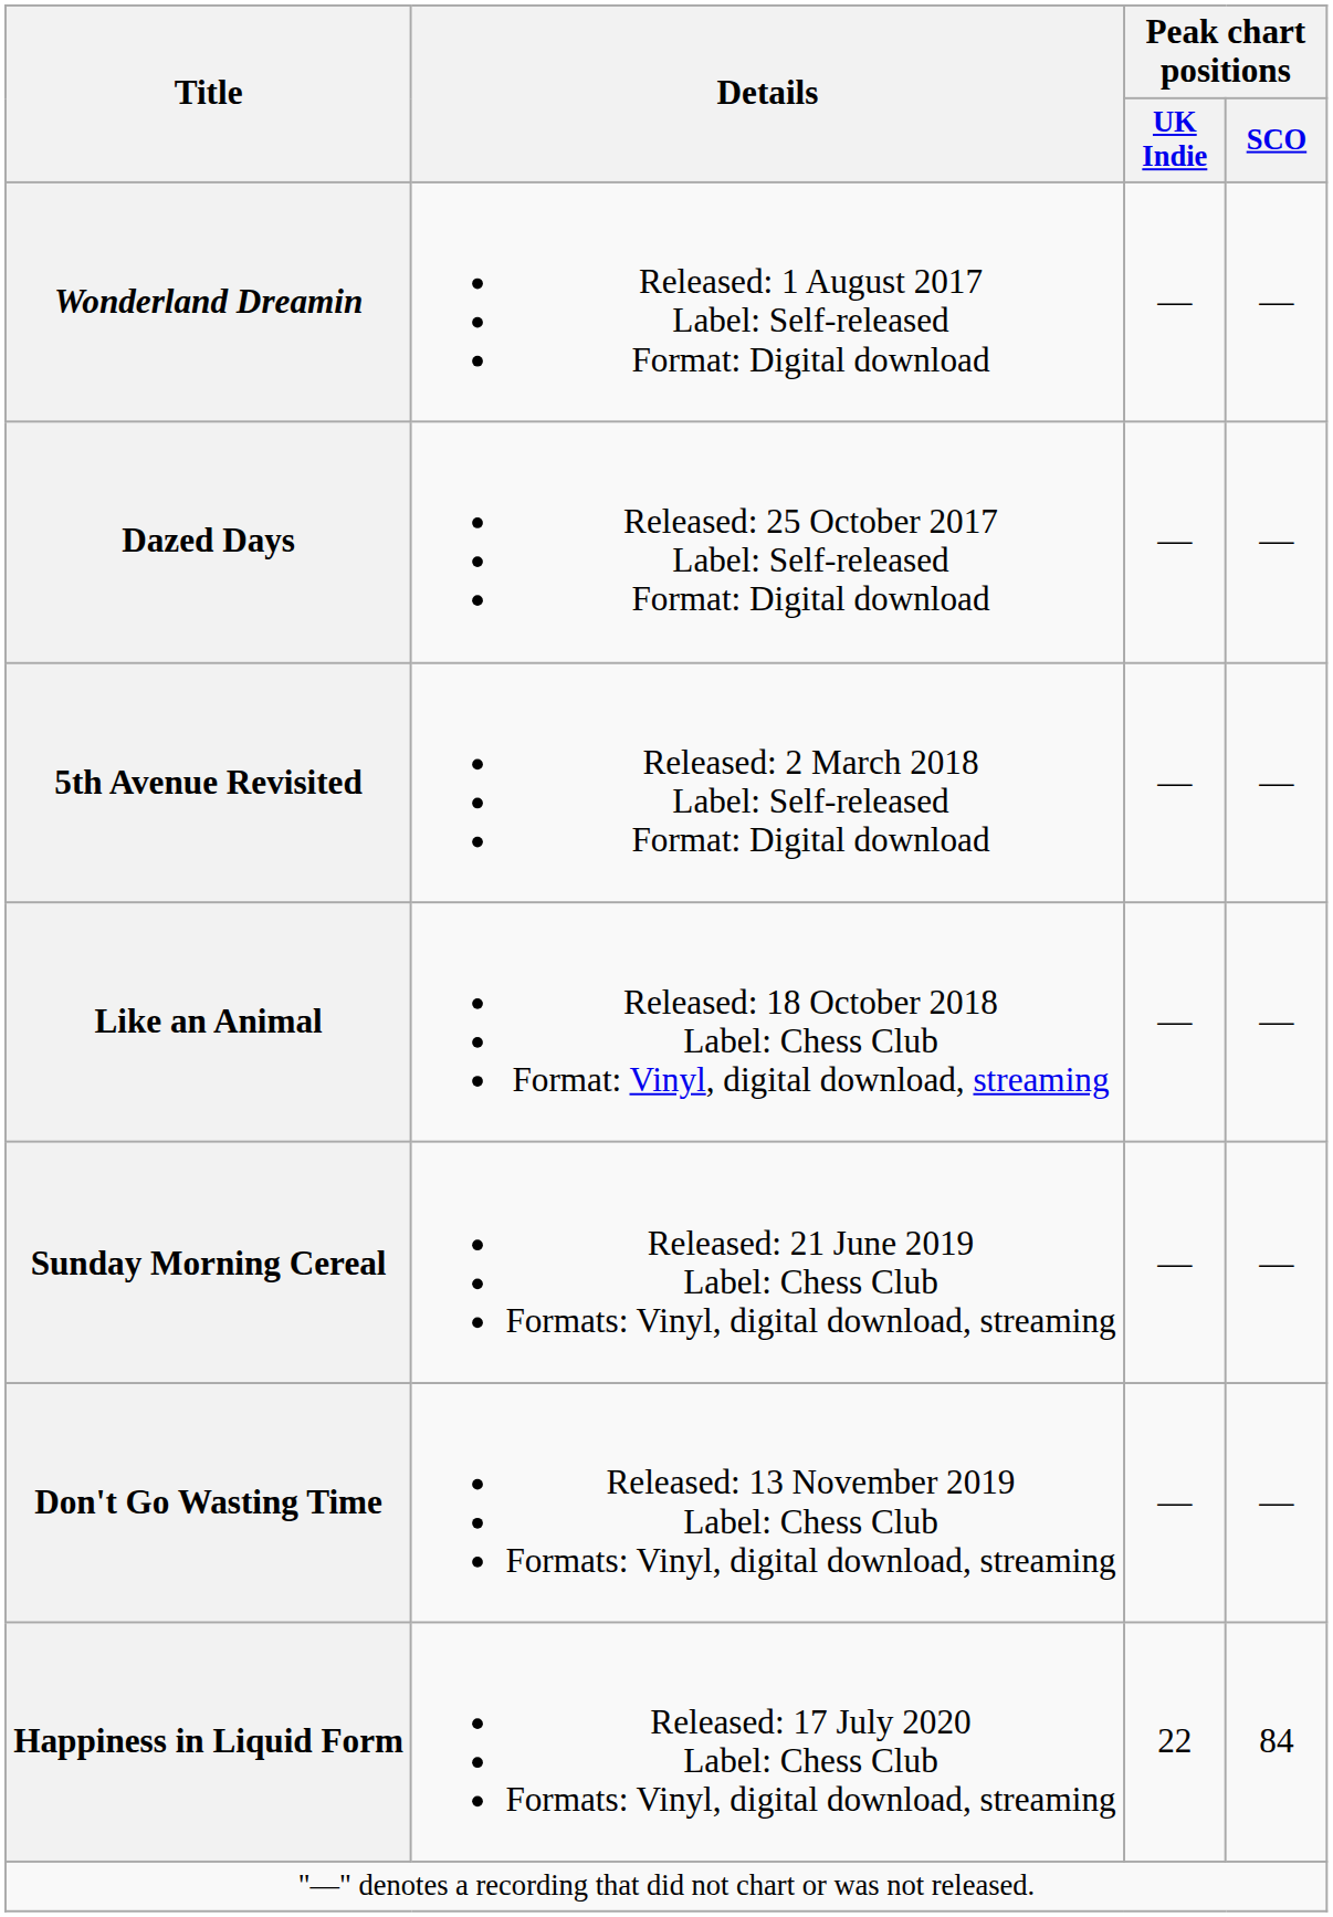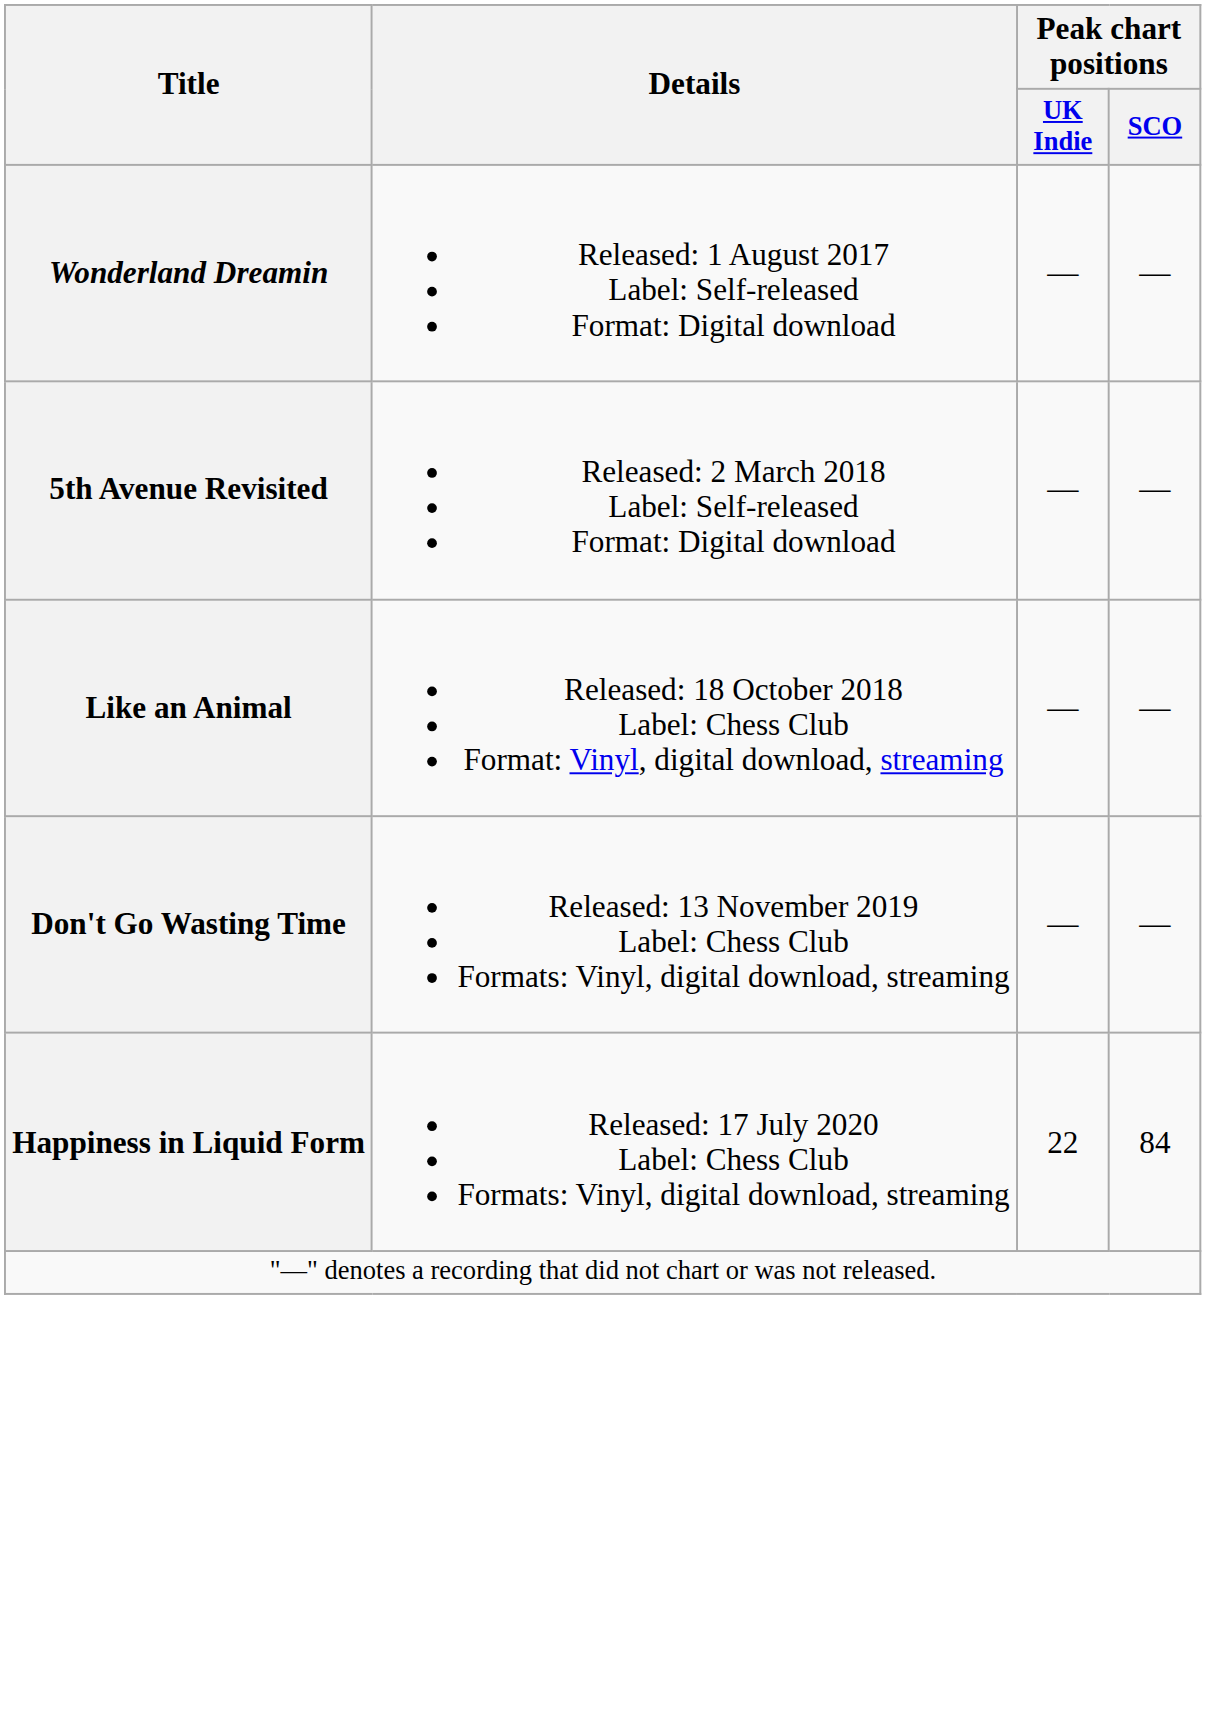 <table class="wikitable plainrowheaders" style="text-align:center;">
 <tr>
 <th scope="col" rowspan="2">Title</th>
 <th scope="col" rowspan="2">Details</th>
 <th scope="col" colspan="2">Peak chart<br>positions</th>
 </tr>
 <tr>
 <th scope="col" style="width:3em;font-size:85%;"><a href='#'>UK<br>Indie</a><br></th>
 <th scope="col" style="width:3em;font-size:85%;"><a href='#'>SCO</a><br></th>
 </tr>
 <tr>
 <th scope="row"><em>Wonderland Dreamin<strong></th>
 <td><br><ul><li>Released: 1 August 2017</li><li>Label: Self-released</li><li>Format: Digital download</li></ul></td>
 <td>—</td>
 <td>—</td>
 </tr>
 <tr>
-<th scope="row"></em>Dazed Days<em></th>
-<td><br><ul><li>Released: 25 October 2017</li><li>Label: Self-released</li><li>Format: Digital download</li></ul></td>
-<td>—</td>
-<td>—</td>
-</tr>
-<tr>
 <th scope="row"></em>5th Avenue Revisited<em></th>
 <td><br><ul><li>Released: 2 March 2018</li><li>Label: Self-released</li><li>Format: Digital download</li></ul></td>
 <td>—</td>
 <td>—</td>
 </tr>
 <tr>
 <th scope="row"></em>Like an Animal<em></th>
 <td><br><ul><li>Released: 18 October 2018</li><li>Label: Chess Club</li><li>Format: <a href='#'>Vinyl</a>, digital download, <a href='#'>streaming</a></li></ul></td>
-<td>—</td>
-<td>—</td>
-</tr>
-<tr>
-<th scope="row"></em>Sunday Morning Cereal<em></th>
-<td><br><ul><li>Released: 21 June 2019</li><li>Label: Chess Club</li><li>Formats: Vinyl, digital download, streaming</li></ul></td>
 <td>—</td>
 <td>—</td>
 </tr>
 <tr>
 <th scope="row"></em>Don't Go Wasting Time<em></th>
 <td><br><ul><li>Released: 13 November 2019</li><li>Label: Chess Club</li><li>Formats: Vinyl, digital download, streaming</li></ul></td>
 <td>—</td>
 <td>—</td>
 </tr>
 <tr>
 <th scope="row"></em>Happiness in Liquid Form<em></th>
 <td><br><ul><li>Released: 17 July 2020</li><li>Label: Chess Club</li><li>Formats: Vinyl, digital download, streaming</li></ul></td>
 <td>22</td>
 <td>84</td>
 </tr>
 <tr>
 <td colspan="4" style="text-align:center; font-size:85%;">"—" denotes a recording that did not chart or was not released.</td>
 </tr>
 </table>
